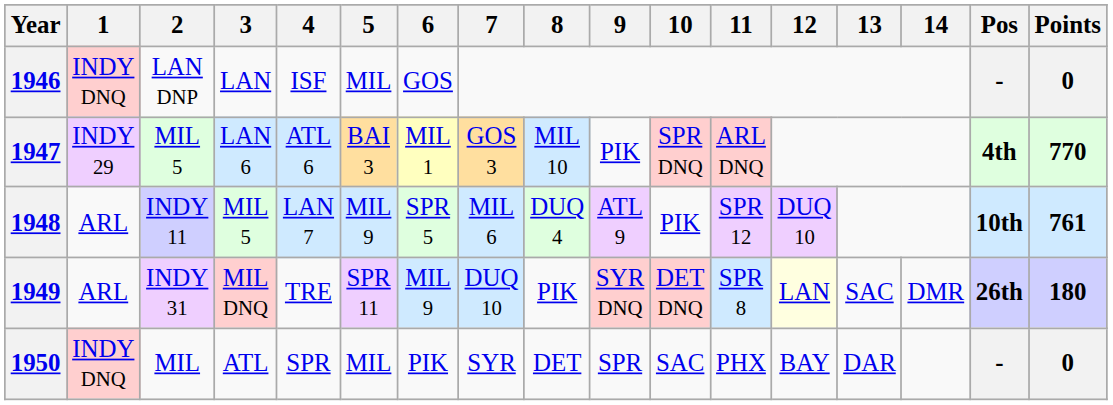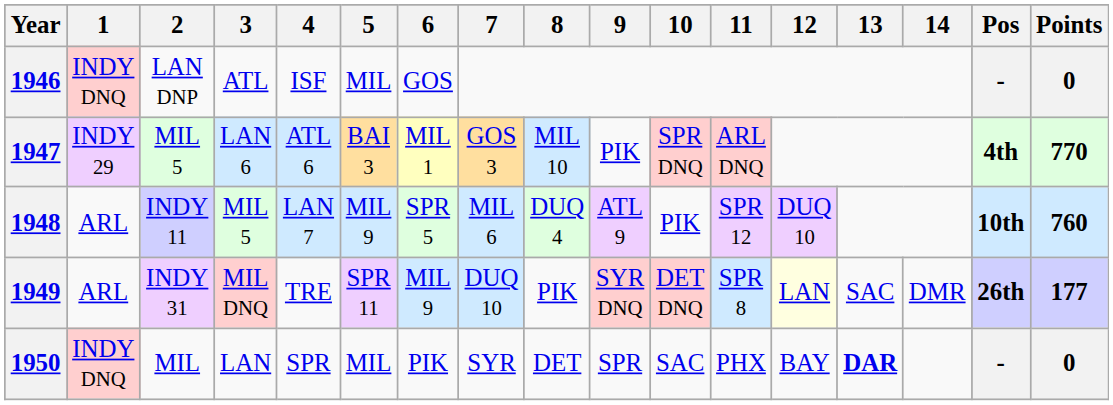 <table class="wikitable" style="text-align:center; font-size:90%">
 <tr>
 <th>Year</th>
 <th>1</th>
 <th>2</th>
 <th>3</th>
 <th>4</th>
 <th>5</th>
 <th>6</th>
 <th>7</th>
 <th>8</th>
 <th>9</th>
 <th>10</th>
 <th>11</th>
 <th>12</th>
 <th>13</th>
 <th>14</th>
 <th>Pos</th>
 <th>Points</th>
 </tr>
 <tr>
 <th rowspan=1><a href='#'>1946</a></th>
 <td style="background:#FFCFCF;"><a href='#'>INDY</a><br><small>DNQ</small></td>
 <td><a href='#'>LAN</a><br><small>DNP</small></td>
-<td><a href='#'>LAN</a></td>
+<td><a href='#'>ATL</a></td>
 <td><a href='#'>ISF</a></td>
 <td><a href='#'>MIL</a></td>
 <td><a href='#'>GOS</a></td>
 <td colspan=8></td>
 <th>-</th>
 <th>0</th>
 </tr>
 <tr>
 <th rowspan=1><a href='#'>1947</a></th>
 <td style="background:#EFCFFF;"><a href='#'>INDY</a><br><small>29</small></td>
 <td style="background:#DFFFDF;"><a href='#'>MIL</a><br><small>5</small></td>
 <td style="background:#CFEAFF;"><a href='#'>LAN</a><br><small>6</small></td>
 <td style="background:#CFEAFF;"><a href='#'>ATL</a><br><small>6</small></td>
 <td style="background:#FFDF9F;"><a href='#'>BAI</a><br><small>3</small></td>
 <td style="background:#FFFFBF;"><a href='#'>MIL</a><br><small>1</small></td>
 <td style="background:#FFDF9F;"><a href='#'>GOS</a><br><small>3</small></td>
 <td style="background:#CFEAFF;"><a href='#'>MIL</a><br><small>10</small></td>
 <td><a href='#'>PIK</a></td>
 <td style="background:#FFCFCF;"><a href='#'>SPR</a><br><small>DNQ</small></td>
 <td style="background:#FFCFCF;"><a href='#'>ARL</a><br><small>DNQ</small></td>
 <td colspan=3></td>
 <th style="background:#DFFFDF;">4th</th>
 <th style="background:#DFFFDF;">770</th>
 </tr>
 <tr>
 <th rowspan=1><a href='#'>1948</a></th>
 <td><a href='#'>ARL</a><br><small> </small></td>
 <td style="background:#CFCFFF;"><a href='#'>INDY</a><br><small>11</small></td>
 <td style="background:#DFFFDF;"><a href='#'>MIL</a><br><small>5</small></td>
 <td style="background:#CFEAFF;"><a href='#'>LAN</a><br><small>7</small></td>
 <td style="background:#CFEAFF;"><a href='#'>MIL</a><br><small>9</small></td>
 <td style="background:#DFFFDF;"><a href='#'>SPR</a><br><small>5</small></td>
 <td style="background:#CFEAFF;"><a href='#'>MIL</a><br><small>6</small></td>
 <td style="background:#DFFFDF;"><a href='#'>DUQ</a><br><small>4</small></td>
 <td style="background:#EFCFFF;"><a href='#'>ATL</a><br><small>9</small></td>
 <td><a href='#'>PIK</a></td>
 <td style="background:#EFCFFF;"><a href='#'>SPR</a><br><small>12</small></td>
 <td style="background:#EFCFFF;"><a href='#'>DUQ</a><br><small>10</small></td>
 <td colspan=2></td>
 <th style="background:#CFEAFF;">10th</th>
-<th style="background:#CFEAFF;">761</th>
+<th style="background:#CFEAFF;">760</th>
 </tr>
 <tr>
 <th rowspan=1><a href='#'>1949</a></th>
 <td><a href='#'>ARL</a><br><small> </small></td>
 <td style="background:#EFCFFF;"><a href='#'>INDY</a><br><small>31</small></td>
 <td style="background:#FFCFCF;"><a href='#'>MIL</a><br><small>DNQ</small></td>
 <td><a href='#'>TRE</a><br><small> </small></td>
 <td style="background:#EFCFFF;"><a href='#'>SPR</a><br><small>11</small></td>
 <td style="background:#CFEAFF;"><a href='#'>MIL</a><br><small>9</small></td>
 <td style="background:#CFEAFF;"><a href='#'>DUQ</a><br><small>10</small></td>
 <td><a href='#'>PIK</a><br><small> </small></td>
 <td style="background:#FFCFCF;"><a href='#'>SYR</a><br><small>DNQ</small></td>
 <td style="background:#FFCFCF;"><a href='#'>DET</a><br><small>DNQ</small></td>
 <td style="background:#CFEAFF;"><a href='#'>SPR</a><br><small>8</small></td>
 <td style="background: lightyellow;"><a href='#'>LAN</a><br><small> </small></td>
 <td><a href='#'>SAC</a><br><small> </small></td>
 <td><a href='#'>DMR</a><br><small> </small></td>
 <th style="background:#CFCFFF;">26th</th>
-<th style="background:#CFCFFF;">180</th>
+<th style="background:#CFCFFF;">177</th>
 </tr>
 <tr>
 <th rowspan=1><a href='#'>1950</a></th>
 <td style="background:#FFCFCF;"><a href='#'>INDY</a><br><small>DNQ</small></td>
 <td><a href='#'>MIL</a></td>
-<td><a href='#'>ATL</a></td>
+<td><a href='#'>LAN</a></td>
 <td><a href='#'>SPR</a></td>
 <td><a href='#'>MIL</a></td>
 <td><a href='#'>PIK</a></td>
 <td><a href='#'>SYR</a></td>
 <td><a href='#'>DET</a></td>
 <td><a href='#'>SPR</a></td>
 <td><a href='#'>SAC</a></td>
 <td><a href='#'>PHX</a></td>
 <td><a href='#'>BAY</a></td>
-<td><a href='#'>DAR</a></td>
+<td><strong><a href='#'>DAR</a></strong></td>
 <td colspan=1></td>
 <th>-</th>
 <th>0</th>
 </tr>
 </table>
